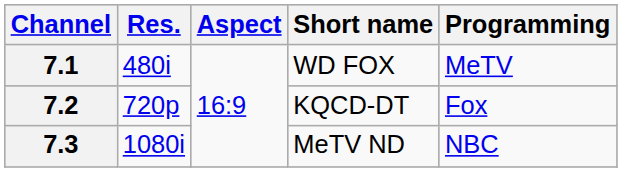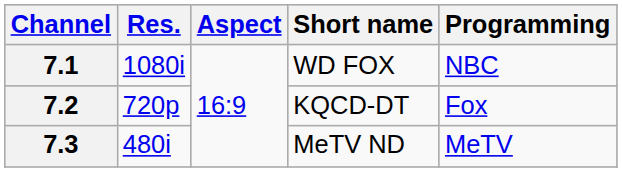 <table class="wikitable">
 <tr>
 <th scope = "col"><a href='#'>Channel</a></th>
 <th scope = "col"><a href='#'>Res.</a></th>
 <th scope = "col"><a href='#'>Aspect</a></th>
 <th scope = "col">Short name</th>
 <th scope = "col">Programming</th>
 </tr>
 <tr>
 <th scope = "row">7.1</th>
-<td><a href='#'>480i</a></td>
+<td><a href='#'>1080i</a></td>
 <td rowspan=3><a href='#'>16:9</a></td>
 <td>WD FOX</td>
-<td><a href='#'>MeTV</a></td>
+<td><a href='#'>NBC</a></td>
 </tr>
 <tr>
 <th scope = "row">7.2</th>
 <td><a href='#'>720p</a></td>
 <td>KQCD-DT</td>
 <td><a href='#'>Fox</a></td>
 </tr>
 <tr>
 <th scope = "row">7.3</th>
-<td><a href='#'>1080i</a></td>
+<td><a href='#'>480i</a></td>
 <td>MeTV ND</td>
-<td><a href='#'>NBC</a></td>
+<td><a href='#'>MeTV</a></td>
 </tr>
 </table>
